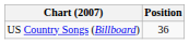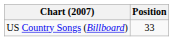 <table class="wikitable sortable">
 <tr>
 <th scope="col">Chart (2007)</th>
 <th scope="col">Position</th>
 </tr>
 <tr>
 <td>US <a href='#'>Country Songs</a> (<em><a href='#'>Billboard</a></em>)</td>
-<td align="center">36</td>
+<td align="center">33</td>
 </tr>
 </table>
